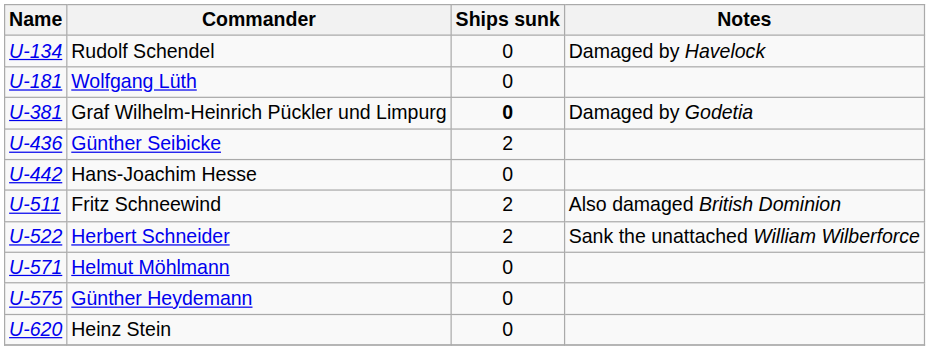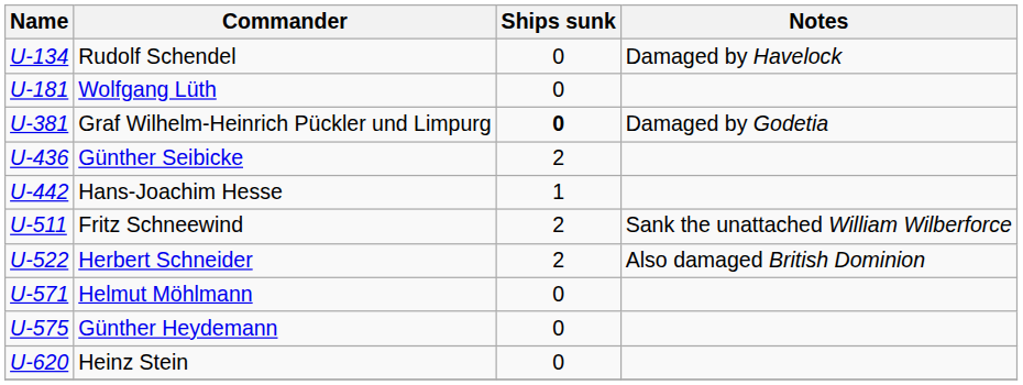 <table class="wikitable sortable">
 <tr>
 <th>Name</th>
 <th>Commander</th>
 <th>Ships sunk</th>
 <th class="unsortable">Notes</th>
 </tr>
 <tr>
 <td><a href='#'><em>U-134</em></a></td>
 <td>Rudolf Schendel</td>
 <td align="center">0</td>
 <td>Damaged by <em>Havelock</em></td>
 </tr>
 <tr>
 <td><a href='#'><em>U-181</em></a></td>
 <td><a href='#'>Wolfgang Lüth</a></td>
 <td align="center">0</td>
 <td></td>
 </tr>
 <tr>
 <td><a href='#'><em>U-381</em></a></td>
 <td>Graf Wilhelm-Heinrich Pückler und Limpurg</td>
 <td align="center"><strong>0</strong></td>
 <td>Damaged by <em>Godetia</em></td>
 </tr>
 <tr>
 <td><a href='#'><em>U-436</em></a></td>
 <td><a href='#'>Günther Seibicke</a></td>
 <td align="center">2</td>
 <td></td>
 </tr>
 <tr>
 <td><a href='#'><em>U-442</em></a></td>
 <td>Hans-Joachim Hesse</td>
-<td align="center">0</td>
+<td align="center">1</td>
 <td></td>
 </tr>
 <tr>
 <td><a href='#'><em>U-511</em></a></td>
 <td>Fritz Schneewind</td>
 <td align="center">2</td>
-<td>Also damaged <em>British Dominion</em></td>
+<td>Sank the unattached <em>William Wilberforce</em></td>
 </tr>
 <tr>
 <td><a href='#'><em>U-522</em></a></td>
 <td><a href='#'>Herbert Schneider</a></td>
 <td align="center">2</td>
-<td>Sank the unattached <em>William Wilberforce</em></td>
+<td>Also damaged <em>British Dominion</em></td>
 </tr>
 <tr>
 <td><a href='#'><em>U-571</em></a></td>
 <td><a href='#'>Helmut Möhlmann</a></td>
 <td align="center">0</td>
 <td></td>
 </tr>
 <tr>
 <td><a href='#'><em>U-575</em></a></td>
 <td><a href='#'>Günther Heydemann</a></td>
 <td align="center">0</td>
 <td></td>
 </tr>
 <tr>
 <td><a href='#'><em>U-620</em></a></td>
 <td>Heinz Stein</td>
 <td align="center">0</td>
 <td></td>
 </tr>
 <tr>
 </tr>
 </table>
